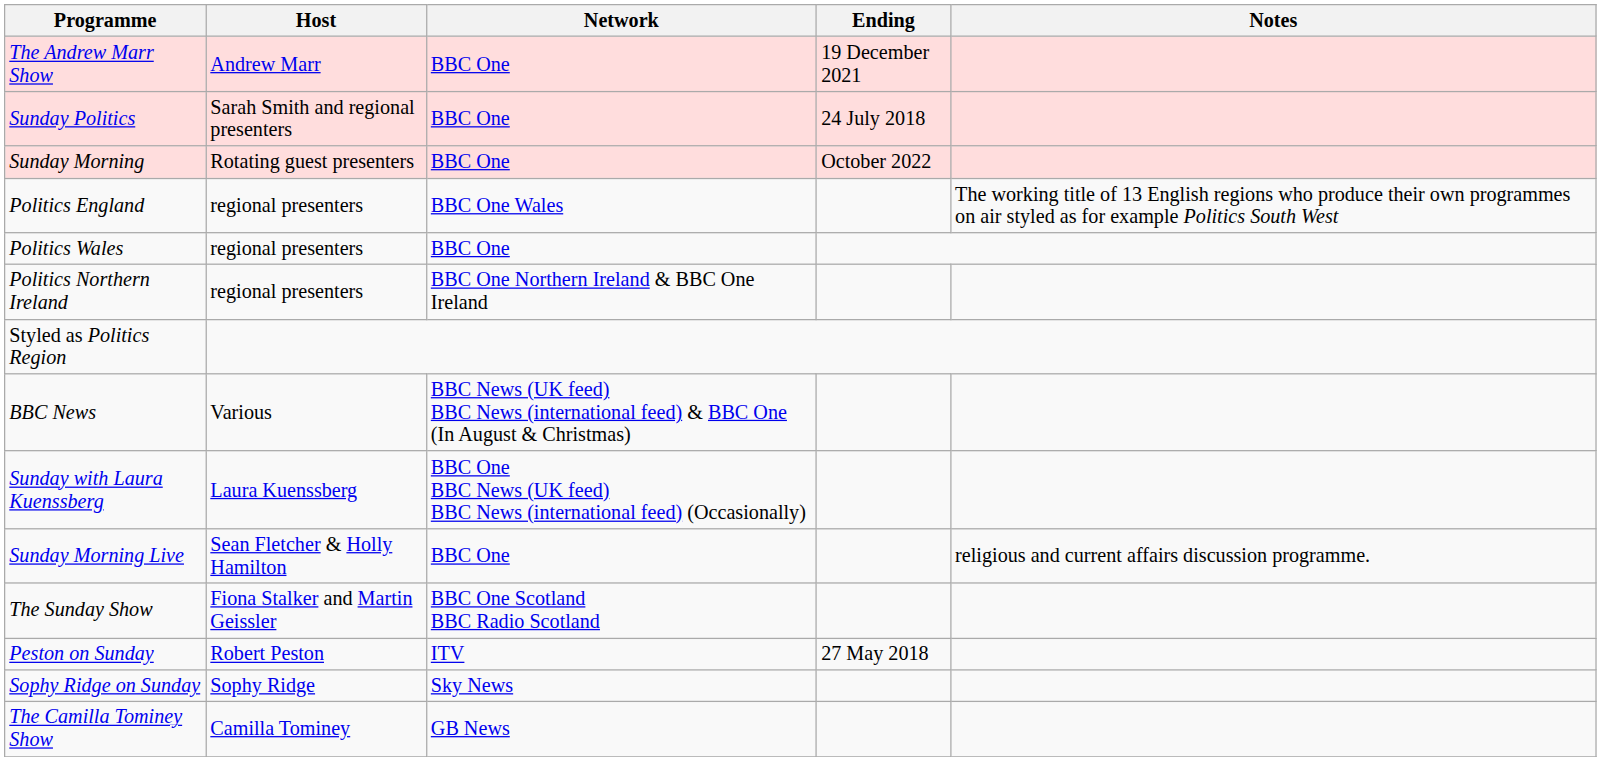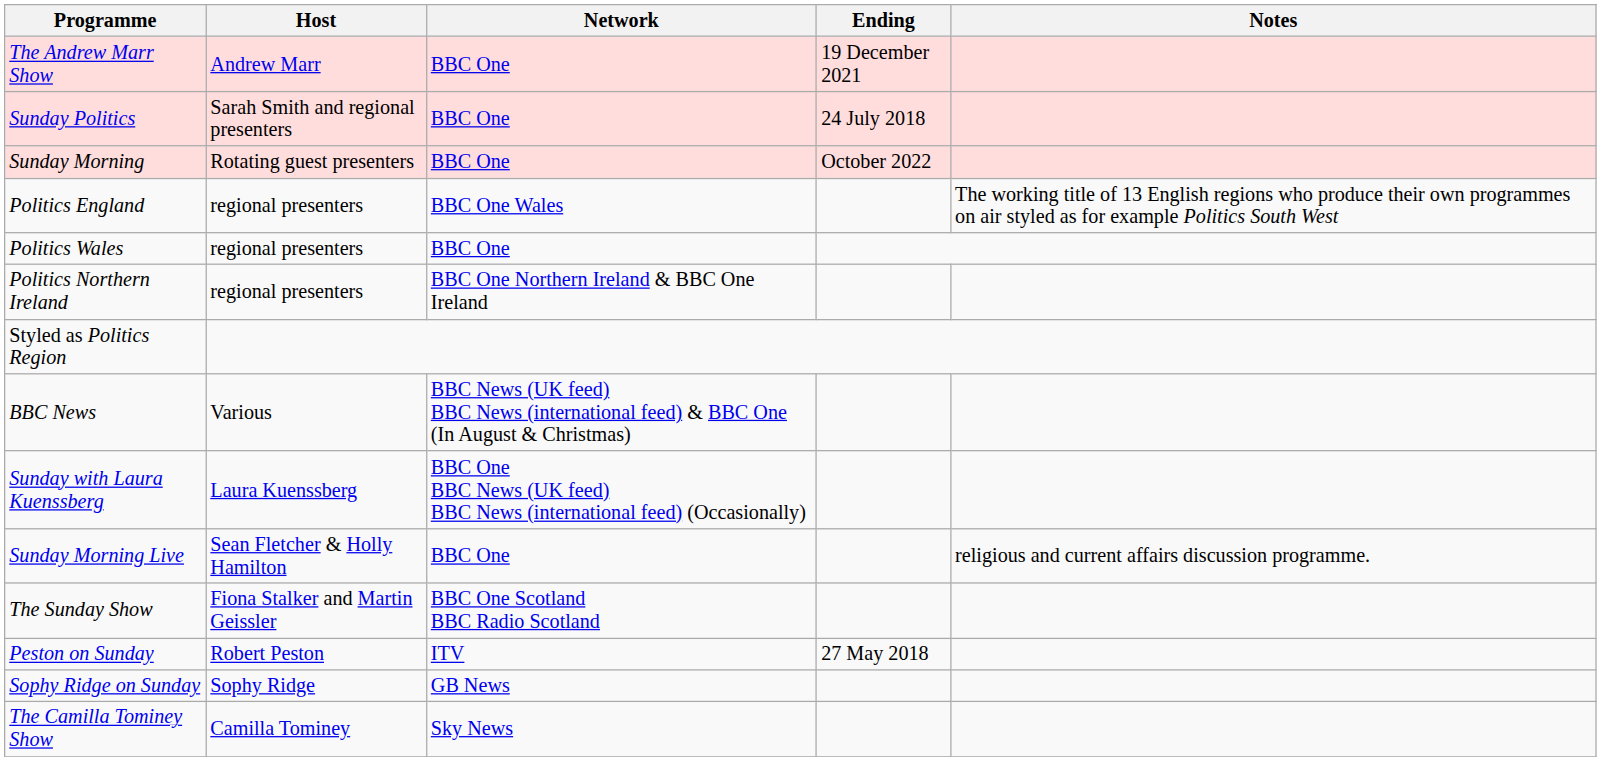 <table class="wikitable" 	width="100%">
 <tr>
 <th>Programme</th>
 <th>Host</th>
 <th>Network</th>
 <th>Ending</th>
 <th>Notes</th>
 </tr>
 <tr bgcolor=#ffdddd>
 <td><em><a href='#'>The Andrew Marr Show</a></em></td>
 <td><a href='#'>Andrew Marr</a></td>
 <td><a href='#'>BBC One</a></td>
 <td>19 December 2021</td>
 <td></td>
 </tr>
 <tr bgcolor=#ffdddd>
 <td><em><a href='#'>Sunday Politics</a></em></td>
 <td>Sarah Smith and regional presenters</td>
 <td><a href='#'>BBC One</a></td>
 <td>24 July 2018</td>
 <td></td>
 </tr>
 <tr bgcolor=#ffdddd>
 <td><em>Sunday Morning</em></td>
 <td>Rotating guest presenters</td>
 <td><a href='#'>BBC One</a></td>
 <td>October 2022</td>
 <td></td>
 </tr>
 <tr>
 <td><em>Politics England</em></td>
 <td>regional presenters</td>
 <td><a href='#'>BBC One Wales</a></td>
 <td></td>
 <td>The working title of 13 English regions who produce their own programmes on air styled as for example <em>Politics South West</em></td>
 </tr>
 <tr>
 <td><em>Politics Wales</em></td>
 <td>regional presenters</td>
 <td><a href='#'>BBC One</a></td>
 </tr>
 <tr>
 <td><em>Politics Northern Ireland</em></td>
 <td>regional presenters</td>
 <td><a href='#'>BBC One Northern Ireland</a> & BBC One Ireland</td>
 <td></td>
 <td></td>
 </tr>
 <tr>
 <td>Styled as <em>Politics Region</em></td>
 </tr>
 <tr>
 <td><em>BBC News</em></td>
 <td>Various</td>
 <td><a href='#'>BBC News (UK feed)</a><br><a href='#'>BBC News (international feed)</a>  & <a href='#'>BBC One</a> (In August & Christmas)</td>
 <td></td>
 <td></td>
 </tr>
 <tr>
 <td><em><a href='#'>Sunday with Laura Kuenssberg</a></em></td>
 <td><a href='#'>Laura Kuenssberg</a></td>
 <td><a href='#'>BBC One</a><br><a href='#'>BBC News (UK feed)</a><br><a href='#'>BBC News (international feed)</a> (Occasionally)</td>
 <td></td>
 </tr>
 <tr>
 <td><em><a href='#'>Sunday Morning Live</a></em></td>
 <td><a href='#'>Sean Fletcher</a> & <a href='#'>Holly Hamilton</a></td>
 <td><a href='#'>BBC One</a></td>
 <td></td>
 <td>religious and current affairs discussion programme.</td>
 </tr>
 <tr>
 <td><em>The Sunday Show</em></td>
 <td><a href='#'>Fiona Stalker</a> and <a href='#'>Martin Geissler</a></td>
 <td><a href='#'>BBC One Scotland</a><br><a href='#'>BBC Radio Scotland</a></td>
 <td></td>
 </tr>
 <tr>
 <td><em><a href='#'>Peston on Sunday</a></em></td>
 <td><a href='#'>Robert Peston</a></td>
 <td><a href='#'>ITV</a></td>
 <td>27 May 2018</td>
 <td></td>
 </tr>
 <tr>
 <td><em><a href='#'>Sophy Ridge on Sunday</a></em></td>
 <td><a href='#'>Sophy Ridge</a></td>
-<td><a href='#'>Sky News</a></td>
+<td><a href='#'>GB News</a></td>
 <td></td>
 <td></td>
 </tr>
 <tr>
 <td><em><a href='#'>The Camilla Tominey Show</a></em></td>
 <td><a href='#'>Camilla Tominey</a></td>
-<td><a href='#'>GB News</a></td>
+<td><a href='#'>Sky News</a></td>
 <td></td>
 <td></td>
 </tr>
 </table>
